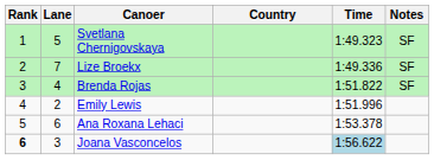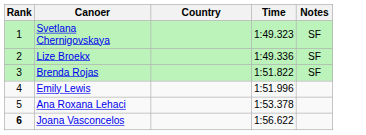 <table class="wikitable" style="text-align:center;">
 <tr>
 <th width=30>Rank</th>
-<th width=30>Lane</th>
 <th width=175>Canoer</th>
 <th width=150>Country</th>
 <th width=30>Time</th>
 <th width=50>Notes</th>
 </tr>
 <tr bgcolor="#bbf3bb">
 <td>1</td>
-<td>5</td>
 <td align=left><a href='#'>Svetlana Chernigovskaya</a></td>
 <td align=left></td>
 <td>1:49.323</td>
 <td>SF</td>
 </tr>
 <tr bgcolor="#bbf3bb">
 <td>2</td>
-<td>7</td>
 <td align=left><a href='#'>Lize Broekx</a></td>
 <td align=left></td>
 <td>1:49.336</td>
 <td>SF</td>
 </tr>
 <tr bgcolor="#bbf3bb">
 <td>3</td>
-<td>4</td>
 <td align=left><a href='#'>Brenda Rojas</a></td>
 <td align=left></td>
 <td>1:51.822</td>
 <td>SF</td>
 </tr>
 <tr>
 <td>4</td>
-<td>2</td>
 <td align=left><a href='#'>Emily Lewis</a></td>
 <td align=left></td>
 <td>1:51.996</td>
 <td></td>
 </tr>
 <tr>
 <td>5</td>
-<td>6</td>
 <td align=left><a href='#'>Ana Roxana Lehaci</a></td>
 <td align=left></td>
 <td>1:53.378</td>
 <td></td>
 </tr>
 <tr>
 <td><strong>6</strong></td>
-<td>3</td>
 <td align=left><a href='#'>Joana Vasconcelos</a></td>
 <td align=left></td>
-<td style="background: lightblue;">1:56.622</td>
+<td>1:56.622</td>
 <td></td>
 </tr>
 </table>
